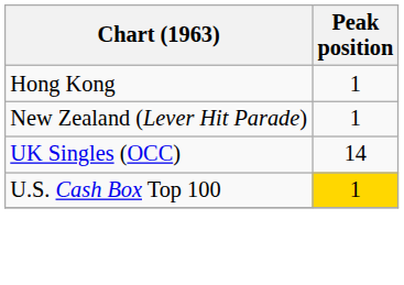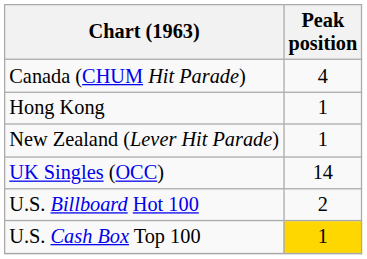 <table class="wikitable sortable">
 <tr>
 <th>Chart (1963)</th>
 <th>Peak<br>position</th>
+</tr>
+<tr>
+<td>Canada (<a href='#'>CHUM</a> <em>Hit Parade</em>)</td>
+<td style="text-align:center;">4</td>
 </tr>
 <tr>
 <td>Hong Kong</td>
 <td style="text-align:center;">1</td>
 </tr>
 <tr>
 <td>New Zealand (<em>Lever Hit Parade</em>)</td>
 <td style="text-align:center;">1</td>
 </tr>
 <tr>
 <td><a href='#'>UK Singles</a> (<a href='#'>OCC</a>)</td>
 <td style="text-align:center;">14</td>
 </tr>
 <tr>
+<td>U.S. <em><a href='#'>Billboard</a></em> <a href='#'>Hot 100</a></td>
+<td style="text-align:center;">2</td>
+</tr>
+<tr>
 <td>U.S. <a href='#'><em>Cash Box</em></a> Top 100</td>
 <td align="center" style="background: gold;">1</td>
 </tr>
 <tr>
 </tr>
 </table>
